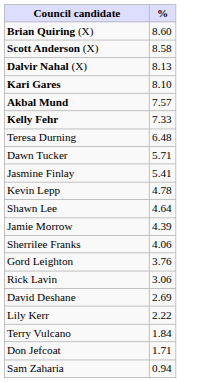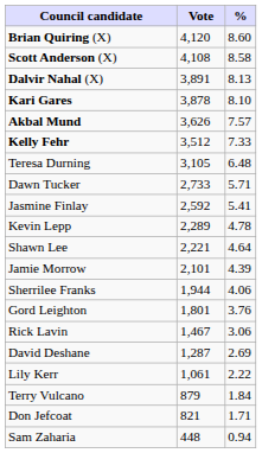 <table class="wikitable">
 <tr>
 <th style="background:#ddf;" width="200px">Council candidate</th>
+<th style="background:#ddf;" width="50px">Vote</th>
 <th style="background:#ddf;" width="30px">%</th>
 </tr>
 <tr>
 <td><strong>Brian Quiring</strong> (X)</td>
+<td>4,120</td>
 <td>8.60</td>
 </tr>
 <tr>
 <td><strong>Scott Anderson</strong> (X)</td>
+<td>4,108</td>
 <td>8.58</td>
 </tr>
 <tr>
 <td><strong>Dalvir Nahal</strong> (X)</td>
+<td>3,891</td>
 <td>8.13</td>
 </tr>
 <tr>
 <td><strong>Kari Gares</strong></td>
+<td>3,878</td>
 <td>8.10</td>
 </tr>
 <tr>
 <td><strong>Akbal Mund</strong></td>
+<td>3,626</td>
 <td>7.57</td>
 </tr>
 <tr>
 <td><strong>Kelly Fehr</strong></td>
+<td>3,512</td>
 <td>7.33</td>
 </tr>
 <tr>
 <td>Teresa Durning</td>
+<td>3,105</td>
 <td>6.48</td>
 </tr>
 <tr>
 <td>Dawn Tucker</td>
+<td>2,733</td>
 <td>5.71</td>
 </tr>
 <tr>
 <td>Jasmine Finlay</td>
+<td>2,592</td>
 <td>5.41</td>
 </tr>
 <tr>
 <td>Kevin Lepp</td>
+<td>2,289</td>
 <td>4.78</td>
 </tr>
 <tr>
 <td>Shawn Lee</td>
+<td>2,221</td>
 <td>4.64</td>
 </tr>
 <tr>
 <td>Jamie Morrow</td>
+<td>2,101</td>
 <td>4.39</td>
 </tr>
 <tr>
 <td>Sherrilee Franks</td>
+<td>1,944</td>
 <td>4.06</td>
 </tr>
 <tr>
 <td>Gord Leighton</td>
+<td>1,801</td>
 <td>3.76</td>
 </tr>
 <tr>
 <td>Rick Lavin</td>
+<td>1,467</td>
 <td>3.06</td>
 </tr>
 <tr>
 <td>David Deshane</td>
+<td>1,287</td>
 <td>2.69</td>
 </tr>
 <tr>
 <td>Lily Kerr</td>
+<td>1,061</td>
 <td>2.22</td>
 </tr>
 <tr>
 <td>Terry Vulcano</td>
+<td>879</td>
 <td>1.84</td>
 </tr>
 <tr>
 <td>Don Jefcoat</td>
+<td>821</td>
 <td>1.71</td>
 </tr>
 <tr>
 <td>Sam Zaharia</td>
+<td>448</td>
 <td>0.94</td>
 </tr>
 </table>
